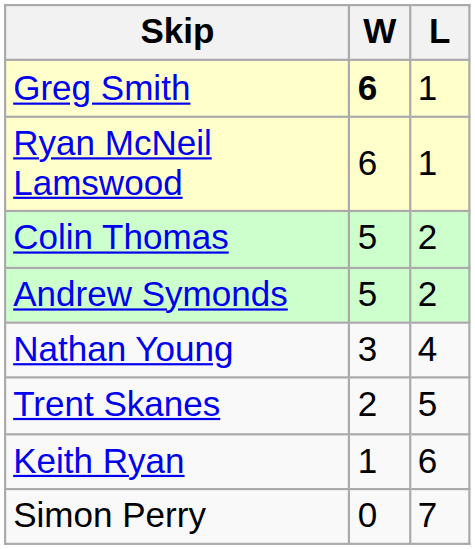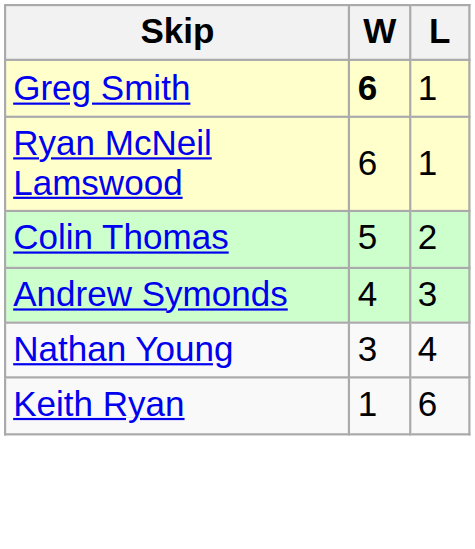 <table class="wikitable">
 <tr>
 <th width=150px>Skip</th>
 <th width=20px>W</th>
 <th width=20px>L</th>
 </tr>
 <tr bgcolor=#ffffcc>
 <td><a href='#'>Greg Smith</a></td>
 <td><strong>6</strong></td>
 <td>1</td>
 </tr>
 <tr bgcolor=#ffffcc>
 <td><a href='#'>Ryan McNeil Lamswood</a></td>
 <td>6</td>
 <td>1</td>
 </tr>
 <tr bgcolor=#ccffcc>
 <td><a href='#'>Colin Thomas</a></td>
 <td>5</td>
 <td>2</td>
 </tr>
 <tr bgcolor=#ccffcc>
 <td><a href='#'>Andrew Symonds</a></td>
-<td>5</td>
-<td>2</td>
+<td>4</td>
+<td>3</td>
 </tr>
 <tr>
 <td><a href='#'>Nathan Young</a></td>
 <td>3</td>
 <td>4</td>
 </tr>
 <tr>
-<td><a href='#'>Trent Skanes</a></td>
-<td>2</td>
-<td>5</td>
-</tr>
-<tr>
 <td><a href='#'>Keith Ryan</a></td>
 <td>1</td>
 <td>6</td>
 </tr>
-<tr>
-<td>Simon Perry</td>
-<td>0</td>
-<td>7</td>
-</tr>
 </table>
